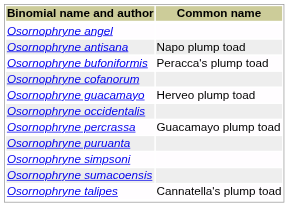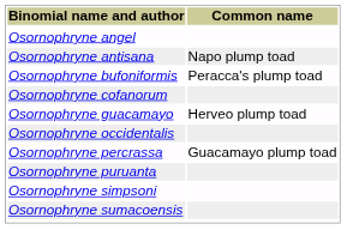 <table style="text-align:left; border:1px solid #999999; ">
 <tr style="background:#CCCC99; text-align: center; ">
 <th>Binomial name and author</th>
 <th>Common name</th>
 </tr>
 <tr>
 </tr>
 <tr style="background:#FFFDFF;">
 <td><em><a href='#'>Osornophryne angel</a></em> </td>
 <td></td>
 </tr>
 <tr style="background:#EEEEEE;">
 <td><em><a href='#'>Osornophryne antisana</a></em> </td>
 <td>Napo plump toad</td>
 </tr>
 <tr style="background:#FFFDFF;">
 <td><em><a href='#'>Osornophryne bufoniformis</a></em> </td>
 <td>Peracca's plump toad</td>
 </tr>
 <tr style="background:#EEEEEE;">
 <td><em><a href='#'>Osornophryne cofanorum</a></em> </td>
 <td></td>
 </tr>
 <tr style="background:#FFFDFF;">
 <td><em><a href='#'>Osornophryne guacamayo</a></em> </td>
 <td>Herveo plump toad</td>
 </tr>
 <tr style="background:#EEEEEE;">
 <td><em><a href='#'>Osornophryne occidentalis</a></em> </td>
 <td></td>
 </tr>
 <tr style="background:#FFFDFF;">
 <td><em><a href='#'>Osornophryne percrassa</a></em> </td>
 <td>Guacamayo plump toad</td>
 </tr>
 <tr style="background:#EEEEEE;">
 <td><em><a href='#'>Osornophryne puruanta</a></em> </td>
 <td></td>
 </tr>
 <tr style="background:#FFFDFF;">
 <td><em><a href='#'>Osornophryne simpsoni</a></em> </td>
 <td></td>
 </tr>
 <tr style="background:#EEEEEE;">
 <td><em><a href='#'>Osornophryne sumacoensis</a></em> </td>
 <td></td>
 </tr>
-<tr style="background:#FFFDFF;">
-<td><em><a href='#'>Osornophryne talipes</a></em> </td>
-<td>Cannatella's plump toad</td>
-</tr>
 <tr>
 </tr>
 </table>
